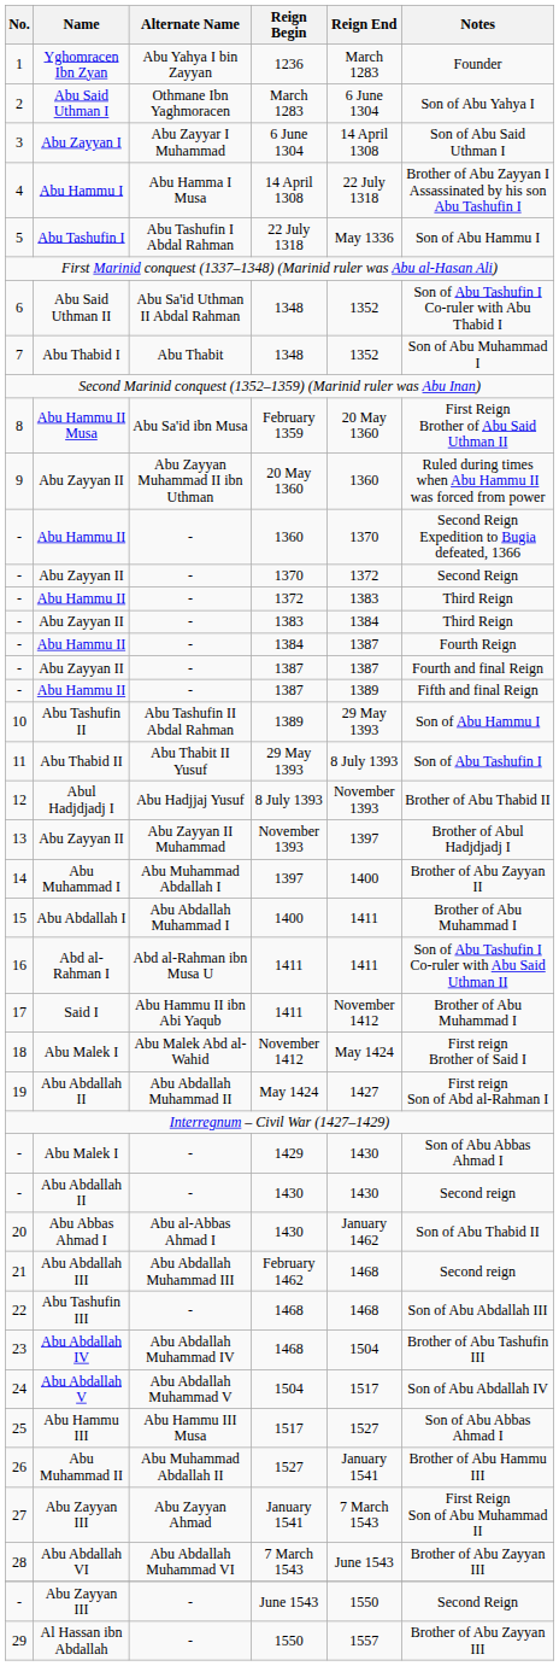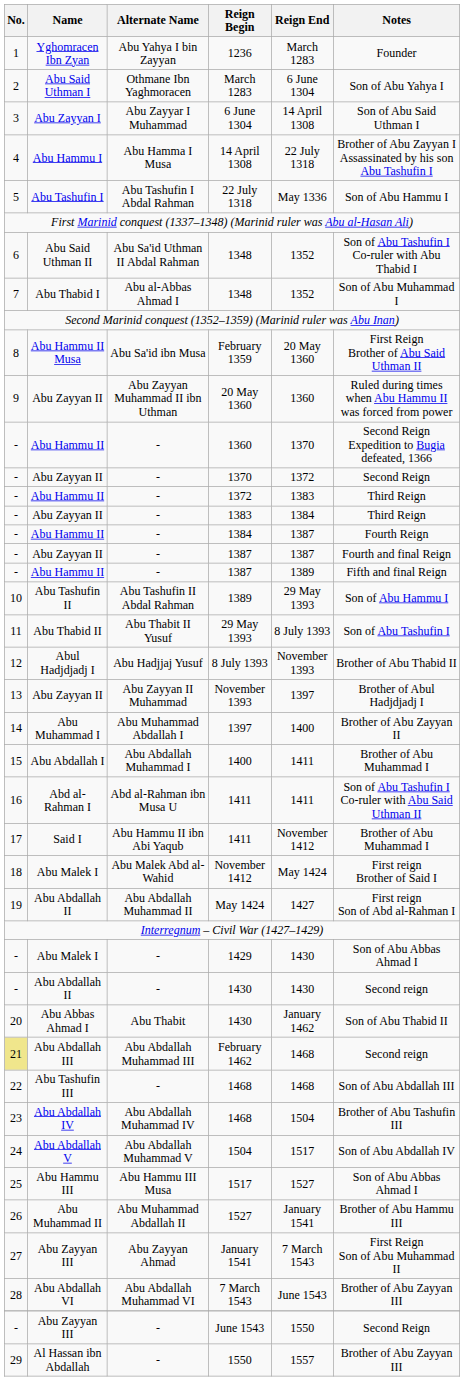 <table class="wikitable" style="text-align:center;">
 <tr>
 <th>No.</th>
 <th>Name</th>
 <th>Alternate Name</th>
 <th>Reign Begin</th>
 <th>Reign End</th>
 <th>Notes</th>
 </tr>
 <tr>
 <td>1</td>
 <td><a href='#'>Yghomracen Ibn Zyan</a></td>
 <td>Abu Yahya I bin Zayyan</td>
 <td>1236</td>
 <td>March 1283</td>
 <td>Founder</td>
 </tr>
 <tr>
 <td>2</td>
 <td><a href='#'>Abu Said Uthman I</a></td>
 <td>Othmane Ibn Yaghmoracen</td>
 <td>March 1283</td>
 <td>6 June 1304</td>
 <td>Son of Abu Yahya I</td>
 </tr>
 <tr>
 <td>3</td>
 <td><a href='#'>Abu Zayyan I</a></td>
 <td>Abu Zayyar I Muhammad</td>
 <td>6 June 1304</td>
 <td>14 April 1308</td>
 <td>Son of Abu Said Uthman I</td>
 </tr>
 <tr>
 <td>4</td>
 <td><a href='#'>Abu Hammu I</a></td>
 <td>Abu Hamma I Musa</td>
 <td>14 April 1308</td>
 <td>22 July 1318</td>
 <td>Brother of Abu Zayyan I<br>Assassinated by his son <a href='#'>Abu Tashufin I</a></td>
 </tr>
 <tr>
 <td>5</td>
 <td><a href='#'>Abu Tashufin I</a></td>
 <td>Abu Tashufin I Abdal Rahman</td>
 <td>22 July 1318</td>
 <td>May 1336</td>
 <td>Son of Abu Hammu I</td>
 </tr>
 <tr>
 <td colspan=6><em>First <a href='#'>Marinid</a> conquest (1337–1348) (Marinid ruler was <a href='#'>Abu al-Hasan Ali</a>)</em></td>
 </tr>
 <tr>
 <td>6</td>
 <td>Abu Said Uthman II</td>
 <td>Abu Sa'id Uthman II Abdal Rahman</td>
 <td>1348</td>
 <td>1352</td>
 <td>Son of <a href='#'>Abu Tashufin I</a><br>Co-ruler with Abu Thabid I</td>
 </tr>
 <tr>
 <td>7</td>
 <td>Abu Thabid I</td>
-<td>Abu Thabit</td>
+<td>Abu al-Abbas Ahmad I</td>
 <td>1348</td>
 <td>1352</td>
 <td>Son of Abu Muhammad I</td>
 </tr>
 <tr>
 <td colspan=6><em>Second Marinid conquest (1352–1359) (Marinid ruler was <a href='#'>Abu Inan</a>)</em></td>
 </tr>
 <tr>
 <td>8</td>
 <td><a href='#'>Abu Hammu II Musa</a></td>
 <td>Abu Sa'id ibn Musa</td>
 <td>February 1359</td>
 <td>20 May 1360</td>
 <td>First Reign<br>Brother of <a href='#'>Abu Said Uthman II</a></td>
 </tr>
 <tr>
 <td>9</td>
 <td>Abu Zayyan II</td>
 <td>Abu Zayyan Muhammad II ibn Uthman</td>
 <td>20 May 1360</td>
 <td>1360</td>
 <td>Ruled during times when <a href='#'>Abu Hammu II</a> was forced from power</td>
 </tr>
 <tr>
 <td>-</td>
 <td><a href='#'>Abu Hammu II</a></td>
 <td>-</td>
 <td>1360</td>
 <td>1370</td>
 <td>Second Reign<br>Expedition to <a href='#'>Bugia</a> defeated, 1366</td>
 </tr>
 <tr>
 <td>-</td>
 <td>Abu Zayyan II</td>
 <td>-</td>
 <td>1370</td>
 <td>1372</td>
 <td>Second Reign</td>
 </tr>
 <tr>
 <td>-</td>
 <td><a href='#'>Abu Hammu II</a></td>
 <td>-</td>
 <td>1372</td>
 <td>1383</td>
 <td>Third Reign</td>
 </tr>
 <tr>
 <td>-</td>
 <td>Abu Zayyan II</td>
 <td>-</td>
 <td>1383</td>
 <td>1384</td>
 <td>Third Reign</td>
 </tr>
 <tr>
 <td>-</td>
 <td><a href='#'>Abu Hammu II</a></td>
 <td>-</td>
 <td>1384</td>
 <td>1387</td>
 <td>Fourth Reign</td>
 </tr>
 <tr>
 <td>-</td>
 <td>Abu Zayyan II</td>
 <td>-</td>
 <td>1387</td>
 <td>1387</td>
 <td>Fourth and final Reign</td>
 </tr>
 <tr>
 <td>-</td>
 <td><a href='#'>Abu Hammu II</a></td>
 <td>-</td>
 <td>1387</td>
 <td>1389</td>
 <td>Fifth and final Reign</td>
 </tr>
 <tr>
 <td>10</td>
 <td>Abu Tashufin II</td>
 <td>Abu Tashufin II Abdal Rahman</td>
 <td>1389</td>
 <td>29 May 1393</td>
 <td>Son of <a href='#'>Abu Hammu I</a></td>
 </tr>
 <tr>
 <td>11</td>
 <td>Abu Thabid II</td>
 <td>Abu Thabit II Yusuf</td>
 <td>29 May 1393</td>
 <td>8 July 1393</td>
 <td>Son of <a href='#'>Abu Tashufin I</a></td>
 </tr>
 <tr>
 <td>12</td>
 <td>Abul Hadjdjadj I</td>
 <td>Abu Hadjjaj Yusuf</td>
 <td>8 July 1393</td>
 <td>November 1393</td>
 <td>Brother of Abu Thabid II</td>
 </tr>
 <tr>
 <td>13</td>
 <td>Abu Zayyan II</td>
 <td>Abu Zayyan II Muhammad</td>
 <td>November 1393</td>
 <td>1397</td>
 <td>Brother of Abul Hadjdjadj I</td>
 </tr>
 <tr>
 <td>14</td>
 <td>Abu Muhammad I</td>
 <td>Abu Muhammad Abdallah I</td>
 <td>1397</td>
 <td>1400</td>
 <td>Brother of Abu Zayyan II</td>
 </tr>
 <tr>
 <td>15</td>
 <td>Abu Abdallah I</td>
 <td>Abu Abdallah Muhammad I</td>
 <td>1400</td>
 <td>1411</td>
 <td>Brother of Abu Muhammad I</td>
 </tr>
 <tr>
 <td>16</td>
 <td>Abd al-Rahman I</td>
 <td>Abd al-Rahman ibn Musa U</td>
 <td>1411</td>
 <td>1411</td>
 <td>Son of <a href='#'>Abu Tashufin I</a><br>Co-ruler with <a href='#'>Abu Said Uthman II</a></td>
 </tr>
 <tr>
 <td>17</td>
 <td>Said I</td>
 <td>Abu Hammu II ibn Abi Yaqub</td>
 <td>1411</td>
 <td>November 1412</td>
 <td>Brother of Abu Muhammad I</td>
 </tr>
 <tr>
 <td>18</td>
 <td>Abu Malek I</td>
 <td>Abu Malek Abd al-Wahid</td>
 <td>November 1412</td>
 <td>May 1424</td>
 <td>First reign<br>Brother of Said I</td>
 </tr>
 <tr>
 <td>19</td>
 <td>Abu Abdallah II</td>
 <td>Abu Abdallah Muhammad II</td>
 <td>May 1424</td>
 <td>1427</td>
 <td>First reign<br>Son of Abd al-Rahman I</td>
 </tr>
 <tr>
 <td colspan=6><em><a href='#'>Interregnum</a> – Civil War (1427–1429)</em></td>
 </tr>
 <tr>
 <td>-</td>
 <td>Abu Malek I</td>
 <td>-</td>
 <td>1429</td>
 <td>1430</td>
 <td>Son of Abu Abbas Ahmad I</td>
 </tr>
 <tr>
 <td>-</td>
 <td>Abu Abdallah II</td>
 <td>-</td>
 <td>1430</td>
 <td>1430</td>
 <td>Second reign</td>
 </tr>
 <tr>
 <td>20</td>
 <td>Abu Abbas Ahmad I</td>
-<td>Abu al-Abbas Ahmad I</td>
+<td>Abu Thabit</td>
 <td>1430</td>
 <td>January 1462</td>
 <td>Son of Abu Thabid II</td>
 </tr>
 <tr>
-<td>21</td>
+<td style="background: khaki;">21</td>
 <td>Abu Abdallah III</td>
 <td>Abu Abdallah Muhammad III</td>
 <td>February 1462</td>
 <td>1468</td>
 <td>Second reign</td>
 </tr>
 <tr>
 <td>22</td>
 <td>Abu Tashufin III</td>
 <td>-</td>
 <td>1468</td>
 <td>1468</td>
 <td>Son of Abu Abdallah III</td>
 </tr>
 <tr>
 <td>23</td>
 <td><a href='#'>Abu Abdallah IV</a></td>
 <td>Abu Abdallah Muhammad IV</td>
 <td>1468</td>
 <td>1504</td>
 <td>Brother of Abu Tashufin III</td>
 </tr>
 <tr>
 <td>24</td>
 <td><a href='#'>Abu Abdallah V</a></td>
 <td>Abu Abdallah Muhammad V</td>
 <td>1504</td>
 <td>1517</td>
 <td>Son of Abu Abdallah IV</td>
 </tr>
 <tr>
 <td>25</td>
 <td>Abu Hammu III</td>
 <td>Abu Hammu III Musa</td>
 <td>1517</td>
 <td>1527</td>
 <td>Son of Abu Abbas Ahmad I</td>
 </tr>
 <tr>
 <td>26</td>
 <td>Abu Muhammad II</td>
 <td>Abu Muhammad Abdallah II</td>
 <td>1527</td>
 <td>January 1541</td>
 <td>Brother of Abu Hammu III</td>
 </tr>
 <tr>
 <td>27</td>
 <td>Abu Zayyan III</td>
 <td>Abu Zayyan Ahmad</td>
 <td>January 1541</td>
 <td>7 March 1543</td>
 <td>First Reign<br>Son of Abu Muhammad II</td>
 </tr>
 <tr>
 <td>28</td>
 <td>Abu Abdallah VI</td>
 <td>Abu Abdallah Muhammad VI</td>
 <td>7 March 1543</td>
 <td>June 1543</td>
 <td>Brother of Abu Zayyan III</td>
 </tr>
 <tr>
 </tr>
 <tr>
 <td>-</td>
 <td>Abu Zayyan III</td>
 <td>-</td>
 <td>June 1543</td>
 <td>1550</td>
 <td>Second Reign</td>
 </tr>
 <tr>
 <td>29</td>
 <td>Al Hassan ibn Abdallah</td>
 <td>-</td>
 <td>1550</td>
 <td>1557</td>
 <td>Brother of Abu Zayyan III</td>
 </tr>
 </table>
